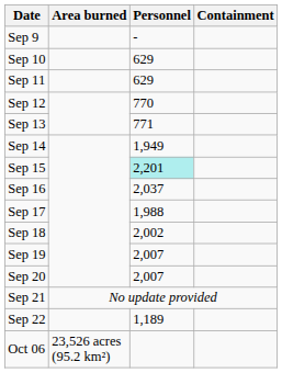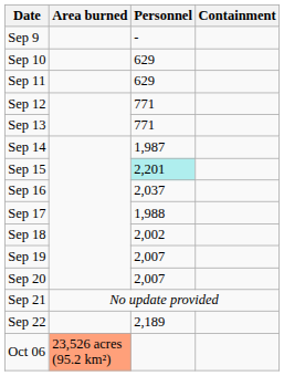 <table class="wikitable">
 <tr>
 <th>Date</th>
 <th>Area burned</th>
 <th>Personnel</th>
 <th>Containment</th>
 </tr>
 <tr>
 <td>Sep 9</td>
 <td></td>
 <td>-</td>
 <td></td>
 </tr>
 <tr>
 <td>Sep 10</td>
 <td></td>
 <td>629</td>
 <td></td>
 </tr>
 <tr>
 <td>Sep 11</td>
 <td></td>
 <td>629</td>
 <td></td>
 </tr>
 <tr>
 <td>Sep 12</td>
 <td rowspan=2></td>
-<td>770</td>
+<td>771</td>
 <td></td>
 </tr>
 <tr>
 <td>Sep 13</td>
 <td>771</td>
 <td></td>
 </tr>
 <tr>
 <td>Sep 14</td>
 <td rowspan=7></td>
-<td>1,949</td>
+<td>1,987</td>
 <td></td>
 </tr>
 <tr>
 <td>Sep 15</td>
 <td style="background: paleturquoise;">2,201</td>
 <td></td>
 </tr>
 <tr>
 <td>Sep 16</td>
 <td>2,037</td>
 <td></td>
 </tr>
 <tr>
 <td>Sep 17</td>
 <td>1,988</td>
 <td></td>
 </tr>
 <tr>
 <td>Sep 18</td>
 <td>2,002</td>
 <td></td>
 </tr>
 <tr>
 <td>Sep 19</td>
 <td>2,007</td>
 <td></td>
 </tr>
 <tr>
 <td>Sep 20</td>
 <td>2,007</td>
 <td></td>
 </tr>
 <tr>
 <td>Sep 21</td>
 <td colspan=3 style="text-align: center;"><em>No update provided</em></td>
 </tr>
 <tr>
 <td>Sep 22</td>
 <td></td>
-<td>1,189</td>
+<td>2,189</td>
 <td></td>
 </tr>
 <tr>
 <td>Oct 06</td>
-<td>23,526 acres<br>(95.2 km²)</td>
+<td style="background: lightsalmon;">23,526 acres<br>(95.2 km²)</td>
 <td></td>
 <td></td>
 </tr>
 </table>
